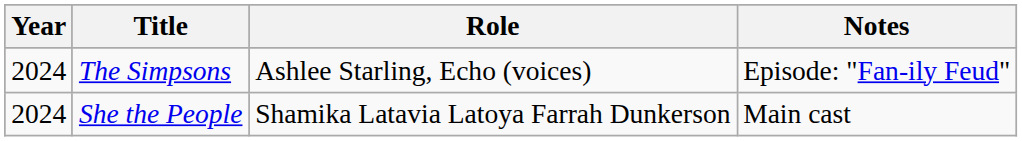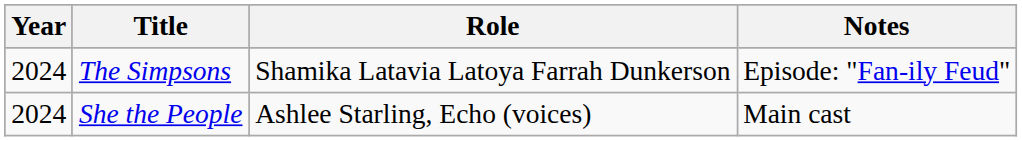 <table class="wikitable sortable">
 <tr>
 <th>Year</th>
 <th>Title</th>
 <th>Role</th>
 <th>Notes</th>
 </tr>
 <tr>
 <td>2024</td>
 <td><em><a href='#'>The Simpsons</a></em></td>
-<td>Ashlee Starling, Echo (voices)</td>
+<td>Shamika Latavia Latoya Farrah Dunkerson</td>
 <td>Episode: "<a href='#'>Fan-ily Feud</a>"</td>
 </tr>
 <tr>
 <td>2024</td>
 <td><em><a href='#'>She the People</a></em></td>
-<td>Shamika Latavia Latoya Farrah Dunkerson</td>
+<td>Ashlee Starling, Echo (voices)</td>
 <td>Main cast</td>
 </tr>
 </table>
